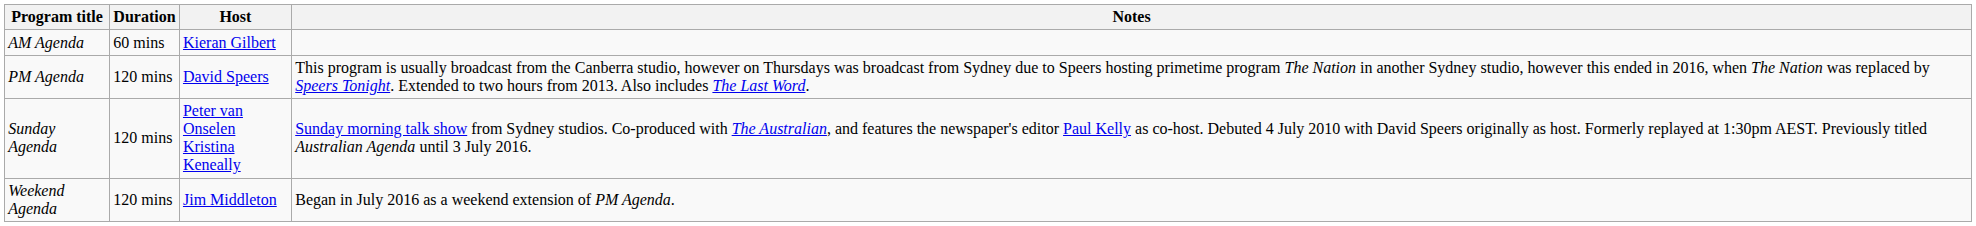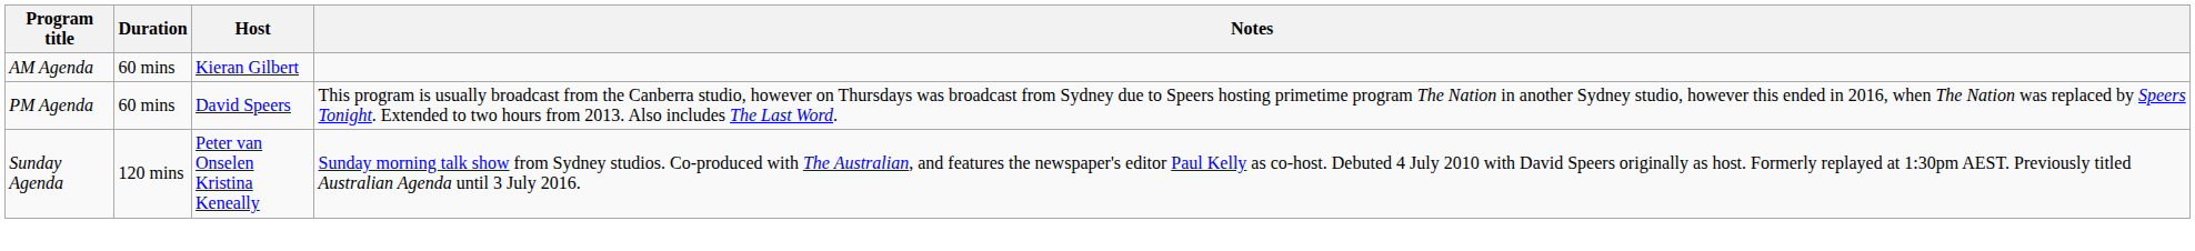 <table class="wikitable">
 <tr>
 <th>Program title</th>
 <th>Duration</th>
 <th>Host</th>
 <th>Notes</th>
 </tr>
 <tr>
 <td><em>AM Agenda</em></td>
 <td>60 mins</td>
 <td><a href='#'>Kieran Gilbert</a></td>
 <td></td>
 </tr>
 <tr>
 <td><em>PM Agenda</em></td>
-<td>120 mins</td>
+<td>60 mins</td>
 <td><a href='#'>David Speers</a></td>
 <td>This program is usually broadcast from the Canberra studio, however on Thursdays was broadcast from Sydney due to Speers hosting primetime program <em>The Nation</em> in another Sydney studio, however this ended in 2016, when <em>The Nation</em> was replaced by <em><a href='#'>Speers Tonight</a></em>. Extended to two hours from 2013. Also includes <em><a href='#'>The Last Word</a></em>.</td>
 </tr>
 <tr>
 <td><em>Sunday Agenda </em></td>
 <td>120 mins</td>
 <td><a href='#'>Peter van Onselen</a><br><a href='#'>Kristina Keneally</a> </td>
 <td><a href='#'>Sunday morning talk show</a> from Sydney studios. Co-produced with <em><a href='#'>The Australian</a></em>, and features the newspaper's editor <a href='#'>Paul Kelly</a> as co-host. Debuted 4 July 2010 with David Speers originally as host. Formerly replayed at 1:30pm AEST. Previously titled <em>Australian Agenda</em> until 3 July 2016.</td>
 </tr>
-<tr>
-<td><em>Weekend Agenda</em></td>
-<td>120 mins</td>
-<td><a href='#'>Jim Middleton</a></td>
-<td>Began in July 2016 as a weekend extension of <em>PM Agenda</em>.</td>
-</tr>
 </table>
